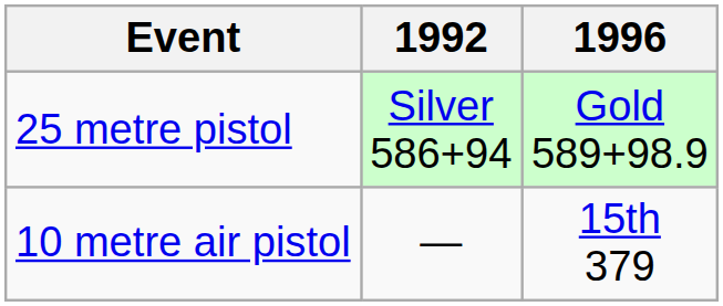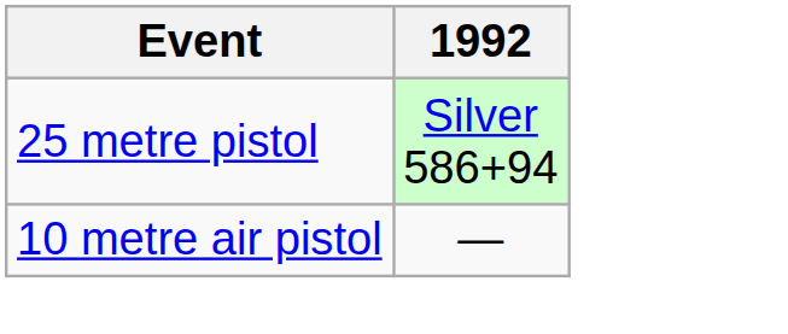 <table class="wikitable" style="text-align: center">
 <tr>
 <th>Event</th>
 <th>1992</th>
-<th>1996</th>
 </tr>
 <tr>
 <td align=left><a href='#'>25 metre pistol</a></td>
 <td style="background: #ccffcc"> <a href='#'>Silver</a><br>586+94</td>
-<td style="background: #ccffcc"> <a href='#'>Gold</a><br>589+98.9</td>
 </tr>
 <tr>
 <td align=left><a href='#'>10 metre air pistol</a></td>
 <td>—</td>
-<td><a href='#'>15th</a><br>379</td>
 </tr>
 </table>
